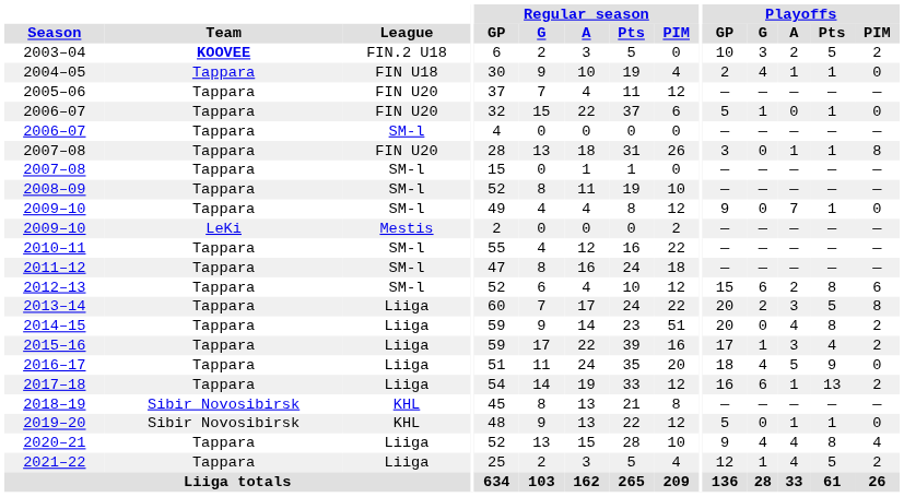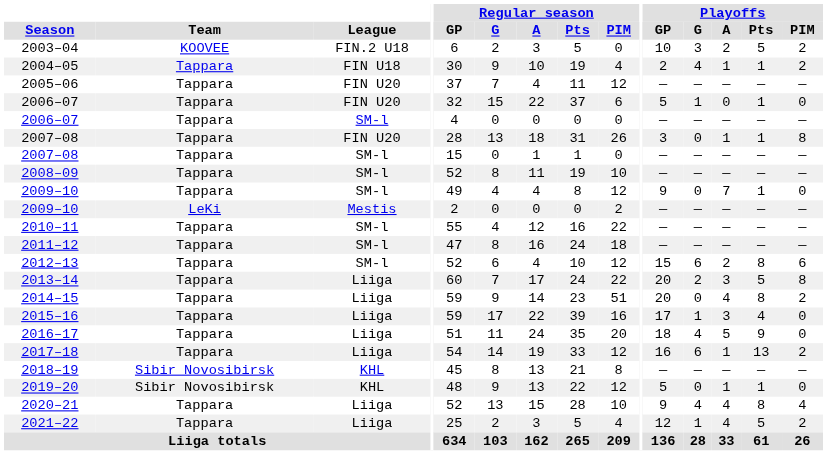 <table border="0" cellpadding="1" cellspacing="0" style="text-align:center; width:60em">
 <tr bgcolor="#e0e0e0">
 <th colspan="3"  bgcolor="#ffffff"></th>
 <th rowspan="100" bgcolor="#ffffff"></th>
 <th colspan="5"><a href='#'>Regular season</a></th>
 <th rowspan="100" bgcolor="#ffffff"></th>
 <th colspan="5"><a href='#'>Playoffs</a></th>
 </tr>
 <tr bgcolor="#e0e0e0">
 <th><a href='#'>Season</a></th>
 <th>Team</th>
 <th>League</th>
 <th>GP</th>
 <th><a href='#'>G</a></th>
 <th><a href='#'>A</a></th>
 <th><a href='#'>Pts</a></th>
 <th><a href='#'>PIM</a></th>
 <th>GP</th>
 <th>G</th>
 <th>A</th>
 <th>Pts</th>
 <th>PIM</th>
 </tr>
 <tr>
 <td>2003–04</td>
-<td><strong><a href='#'>KOOVEE</a></strong></td>
+<td><a href='#'>KOOVEE</a></td>
 <td>FIN.2 U18</td>
 <td>6</td>
 <td>2</td>
 <td>3</td>
 <td>5</td>
 <td>0</td>
 <td>10</td>
 <td>3</td>
 <td>2</td>
 <td>5</td>
 <td>2</td>
 </tr>
 <tr bgcolor="#f0f0f0">
 <td>2004–05</td>
 <td><a href='#'>Tappara</a></td>
 <td>FIN U18</td>
 <td>30</td>
 <td>9</td>
 <td>10</td>
 <td>19</td>
 <td>4</td>
 <td>2</td>
 <td>4</td>
 <td>1</td>
 <td>1</td>
-<td>0</td>
+<td>2</td>
 </tr>
 <tr>
 <td>2005–06</td>
 <td>Tappara</td>
 <td>FIN U20</td>
 <td>37</td>
 <td>7</td>
 <td>4</td>
 <td>11</td>
 <td>12</td>
 <td>—</td>
 <td>—</td>
 <td>—</td>
 <td>—</td>
 <td>—</td>
 </tr>
 <tr bgcolor="#f0f0f0">
 <td>2006–07</td>
 <td>Tappara</td>
 <td>FIN U20</td>
 <td>32</td>
 <td>15</td>
 <td>22</td>
 <td>37</td>
 <td>6</td>
 <td>5</td>
 <td>1</td>
 <td>0</td>
 <td>1</td>
 <td>0</td>
 </tr>
 <tr>
 <td><a href='#'>2006–07</a></td>
 <td>Tappara</td>
 <td><a href='#'>SM-l</a></td>
 <td>4</td>
 <td>0</td>
 <td>0</td>
 <td>0</td>
 <td>0</td>
 <td>—</td>
 <td>—</td>
 <td>—</td>
 <td>—</td>
 <td>—</td>
 </tr>
 <tr bgcolor="#f0f0f0">
 <td>2007–08</td>
 <td>Tappara</td>
 <td>FIN U20</td>
 <td>28</td>
 <td>13</td>
 <td>18</td>
 <td>31</td>
 <td>26</td>
 <td>3</td>
 <td>0</td>
 <td>1</td>
 <td>1</td>
 <td>8</td>
 </tr>
 <tr>
 <td><a href='#'>2007–08</a></td>
 <td>Tappara</td>
 <td>SM-l</td>
 <td>15</td>
 <td>0</td>
 <td>1</td>
 <td>1</td>
 <td>0</td>
 <td>—</td>
 <td>—</td>
 <td>—</td>
 <td>—</td>
 <td>—</td>
 </tr>
 <tr bgcolor="#f0f0f0">
 <td><a href='#'>2008–09</a></td>
 <td>Tappara</td>
 <td>SM-l</td>
 <td>52</td>
 <td>8</td>
 <td>11</td>
 <td>19</td>
 <td>10</td>
 <td>—</td>
 <td>—</td>
 <td>—</td>
 <td>—</td>
 <td>—</td>
 </tr>
 <tr>
 <td><a href='#'>2009–10</a></td>
 <td>Tappara</td>
 <td>SM-l</td>
 <td>49</td>
 <td>4</td>
 <td>4</td>
 <td>8</td>
 <td>12</td>
 <td>9</td>
 <td>0</td>
 <td>7</td>
 <td>1</td>
 <td>0</td>
 </tr>
 <tr bgcolor="#f0f0f0">
 <td><a href='#'>2009–10</a></td>
 <td><a href='#'>LeKi</a></td>
 <td><a href='#'>Mestis</a></td>
 <td>2</td>
 <td>0</td>
 <td>0</td>
 <td>0</td>
 <td>2</td>
 <td>—</td>
 <td>—</td>
 <td>—</td>
 <td>—</td>
 <td>—</td>
 </tr>
 <tr>
 <td><a href='#'>2010–11</a></td>
 <td>Tappara</td>
 <td>SM-l</td>
 <td>55</td>
 <td>4</td>
 <td>12</td>
 <td>16</td>
 <td>22</td>
 <td>—</td>
 <td>—</td>
 <td>—</td>
 <td>—</td>
 <td>—</td>
 </tr>
 <tr bgcolor="#f0f0f0">
 <td><a href='#'>2011–12</a></td>
 <td>Tappara</td>
 <td>SM-l</td>
 <td>47</td>
 <td>8</td>
 <td>16</td>
 <td>24</td>
 <td>18</td>
 <td>—</td>
 <td>—</td>
 <td>—</td>
 <td>—</td>
 <td>—</td>
 </tr>
 <tr>
 <td><a href='#'>2012–13</a></td>
 <td>Tappara</td>
 <td>SM-l</td>
 <td>52</td>
 <td>6</td>
 <td>4</td>
 <td>10</td>
 <td>12</td>
 <td>15</td>
 <td>6</td>
 <td>2</td>
 <td>8</td>
 <td>6</td>
 </tr>
 <tr bgcolor="#f0f0f0">
 <td><a href='#'>2013–14</a></td>
 <td>Tappara</td>
 <td>Liiga</td>
 <td>60</td>
 <td>7</td>
 <td>17</td>
 <td>24</td>
 <td>22</td>
 <td>20</td>
 <td>2</td>
 <td>3</td>
 <td>5</td>
 <td>8</td>
 </tr>
 <tr>
 <td><a href='#'>2014–15</a></td>
 <td>Tappara</td>
 <td>Liiga</td>
 <td>59</td>
 <td>9</td>
 <td>14</td>
 <td>23</td>
 <td>51</td>
 <td>20</td>
 <td>0</td>
 <td>4</td>
 <td>8</td>
 <td>2</td>
 </tr>
 <tr bgcolor="#f0f0f0">
 <td><a href='#'>2015–16</a></td>
 <td>Tappara</td>
 <td>Liiga</td>
 <td>59</td>
 <td>17</td>
 <td>22</td>
 <td>39</td>
 <td>16</td>
 <td>17</td>
 <td>1</td>
 <td>3</td>
 <td>4</td>
-<td>2</td>
+<td>0</td>
 </tr>
 <tr>
 <td><a href='#'>2016–17</a></td>
 <td>Tappara</td>
 <td>Liiga</td>
 <td>51</td>
 <td>11</td>
 <td>24</td>
 <td>35</td>
 <td>20</td>
 <td>18</td>
 <td>4</td>
 <td>5</td>
 <td>9</td>
 <td>0</td>
 </tr>
 <tr bgcolor="#f0f0f0">
 <td><a href='#'>2017–18</a></td>
 <td>Tappara</td>
 <td>Liiga</td>
 <td>54</td>
 <td>14</td>
 <td>19</td>
 <td>33</td>
 <td>12</td>
 <td>16</td>
 <td>6</td>
 <td>1</td>
 <td>13</td>
 <td>2</td>
 </tr>
 <tr>
 <td><a href='#'>2018–19</a></td>
 <td><a href='#'>Sibir Novosibirsk</a></td>
 <td><a href='#'>KHL</a></td>
 <td>45</td>
 <td>8</td>
 <td>13</td>
 <td>21</td>
 <td>8</td>
 <td>—</td>
 <td>—</td>
 <td>—</td>
 <td>—</td>
 <td>—</td>
 </tr>
 <tr bgcolor="#f0f0f0">
 <td><a href='#'>2019–20</a></td>
 <td>Sibir Novosibirsk</td>
 <td>KHL</td>
 <td>48</td>
 <td>9</td>
 <td>13</td>
 <td>22</td>
 <td>12</td>
 <td>5</td>
 <td>0</td>
 <td>1</td>
 <td>1</td>
 <td>0</td>
 </tr>
 <tr>
 <td><a href='#'>2020–21</a></td>
 <td>Tappara</td>
 <td>Liiga</td>
 <td>52</td>
 <td>13</td>
 <td>15</td>
 <td>28</td>
 <td>10</td>
 <td>9</td>
 <td>4</td>
 <td>4</td>
 <td>8</td>
 <td>4</td>
 </tr>
 <tr bgcolor="#f0f0f0">
 <td><a href='#'>2021–22</a></td>
 <td>Tappara</td>
 <td>Liiga</td>
 <td>25</td>
 <td>2</td>
 <td>3</td>
 <td>5</td>
 <td>4</td>
 <td>12</td>
 <td>1</td>
 <td>4</td>
 <td>5</td>
 <td>2</td>
 </tr>
 <tr bgcolor="#e0e0e0">
 <th colspan="3">Liiga totals</th>
 <th>634</th>
 <th>103</th>
 <th>162</th>
 <th>265</th>
 <th>209</th>
 <th>136</th>
 <th>28</th>
 <th>33</th>
 <th>61</th>
 <th>26</th>
 </tr>
 </table>
